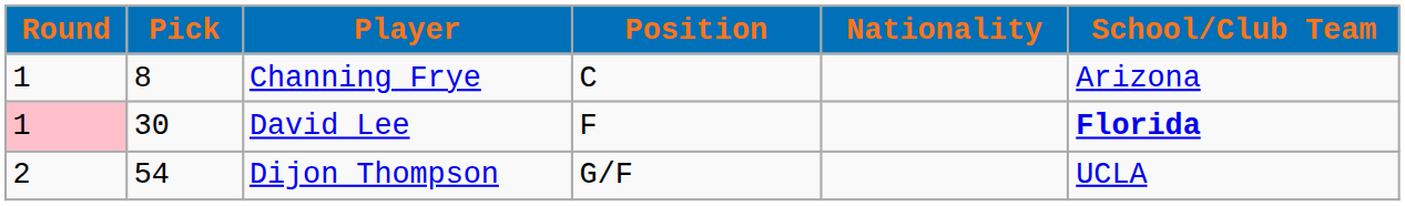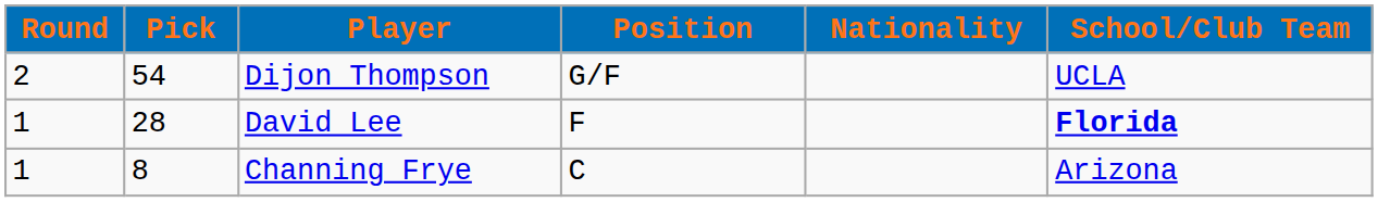 <table class="wikitable sortable sortable">
 <tr>
 <th style="background:#0070B8;color:#FF7518;" width="7%">Round</th>
 <th style="background:#0070B8;color:#FF7518;" width="7%">Pick</th>
 <th style="background:#0070B8;color:#FF7518;" width="20%">Player</th>
 <th style="background:#0070B8;color:#FF7518;" width="15%">Position</th>
 <th style="background:#0070B8;color:#FF7518;" width="15%">Nationality</th>
 <th style="background:#0070B8;color:#FF7518;" width="20%">School/Club Team</th>
 </tr>
 <tr>
+<td>2</td>
+<td>54</td>
+<td><a href='#'>Dijon Thompson</a></td>
+<td>G/F</td>
+<td></td>
+<td><a href='#'>UCLA</a></td>
+</tr>
+<tr>
+<td>1</td>
+<td>28</td>
+<td><a href='#'>David Lee</a></td>
+<td>F</td>
+<td></td>
+<td><strong><a href='#'>Florida</a></strong></td>
+</tr>
+<tr>
 <td>1</td>
 <td>8</td>
 <td><a href='#'>Channing Frye</a></td>
 <td>C</td>
 <td></td>
 <td><a href='#'>Arizona</a></td>
 </tr>
-<tr>
-<td style="background: pink;">1</td>
-<td>30</td>
-<td><a href='#'>David Lee</a></td>
-<td>F</td>
-<td></td>
-<td><strong><a href='#'>Florida</a></strong></td>
-</tr>
-<tr>
-<td>2</td>
-<td>54</td>
-<td><a href='#'>Dijon Thompson</a></td>
-<td>G/F</td>
-<td></td>
-<td><a href='#'>UCLA</a></td>
-</tr>
 </table>
